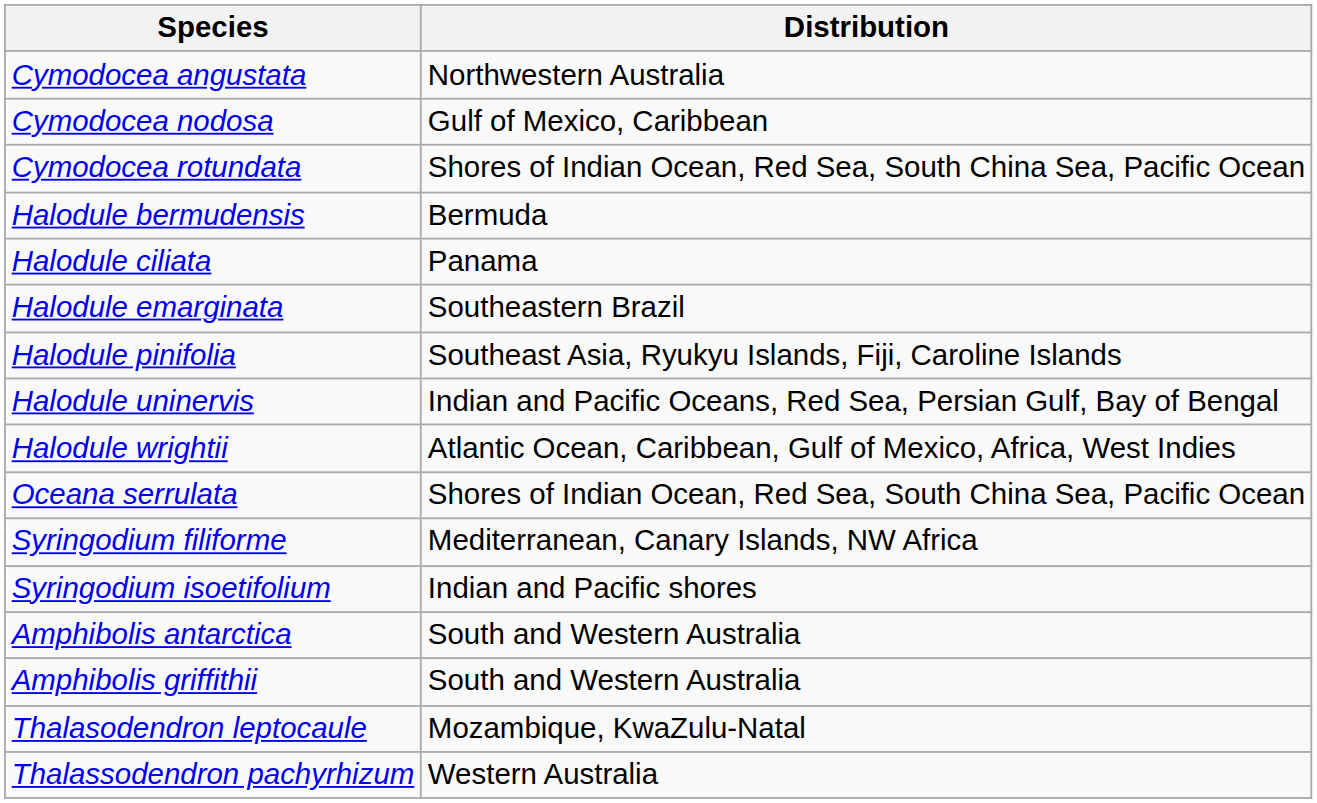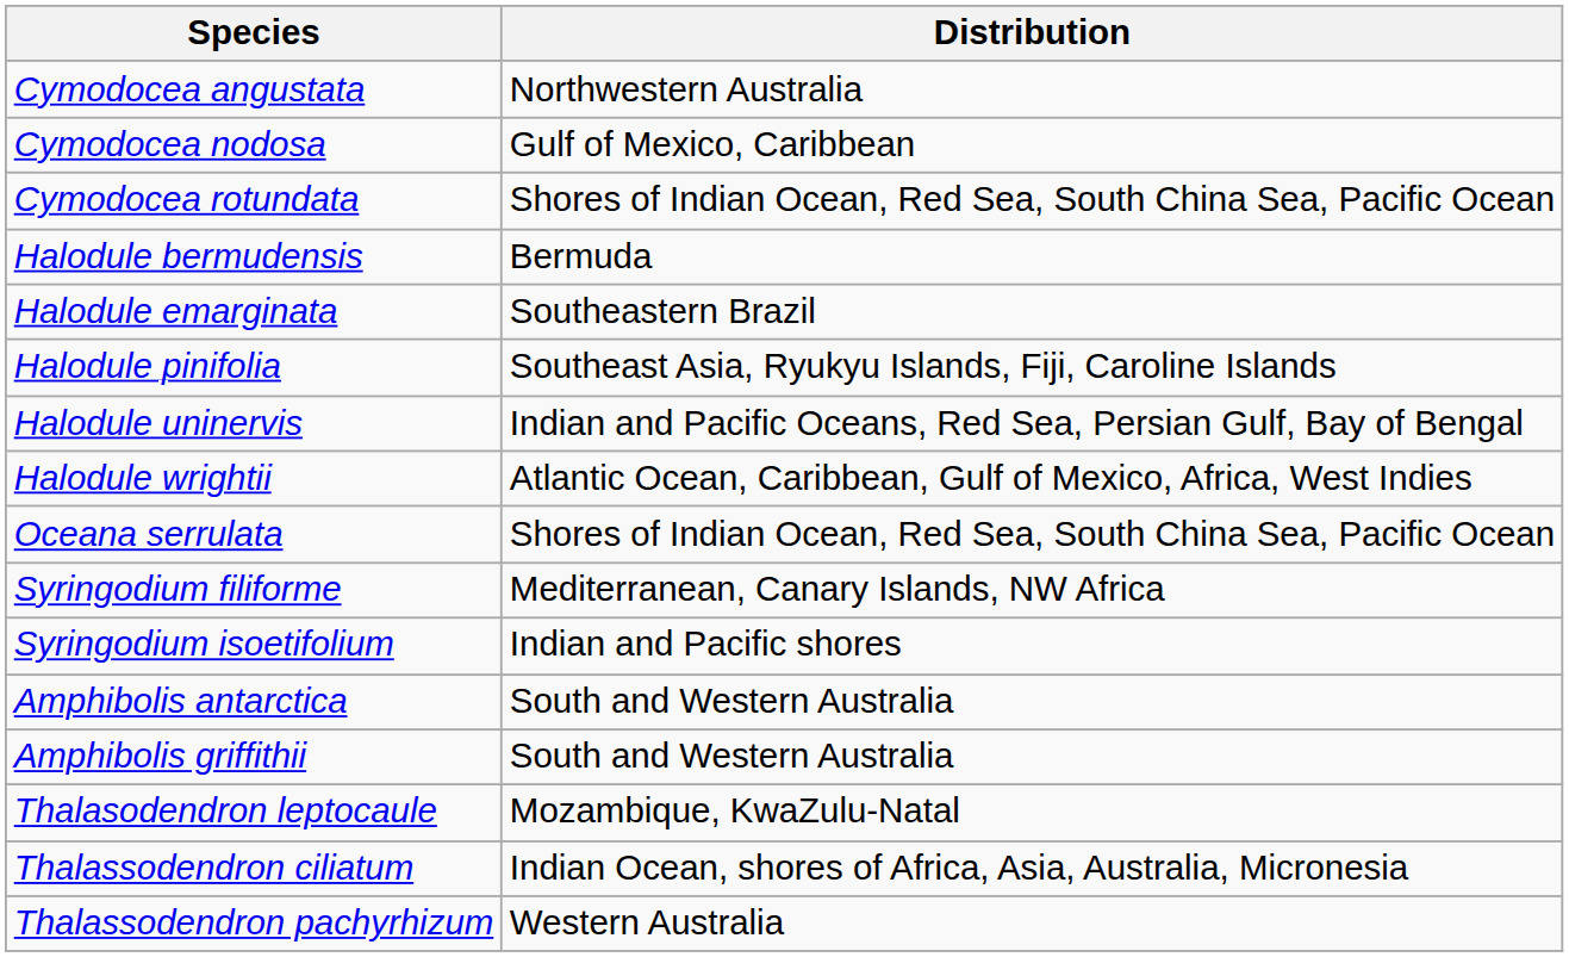 <table class="wikitable">
 <tr>
 <th>Species</th>
 <th>Distribution</th>
 </tr>
 <tr>
 <td><em><a href='#'>Cymodocea angustata</a></em></td>
 <td>Northwestern Australia</td>
 </tr>
 <tr>
 <td><em><a href='#'>Cymodocea nodosa</a></em></td>
 <td>Gulf of Mexico, Caribbean</td>
 </tr>
 <tr>
 <td><em><a href='#'>Cymodocea rotundata</a></em></td>
 <td>Shores of Indian Ocean, Red Sea, South China Sea, Pacific Ocean</td>
 </tr>
 <tr>
 <td><em><a href='#'>Halodule bermudensis</a></em></td>
 <td>Bermuda</td>
-</tr>
-<tr>
-<td><em><a href='#'>Halodule ciliata</a></em></td>
-<td>Panama</td>
 </tr>
 <tr>
 <td><em><a href='#'>Halodule emarginata</a></em></td>
 <td>Southeastern Brazil</td>
 </tr>
 <tr>
 <td><em><a href='#'>Halodule pinifolia</a></em></td>
 <td>Southeast Asia, Ryukyu Islands, Fiji, Caroline Islands</td>
 </tr>
 <tr>
 <td><em><a href='#'>Halodule uninervis</a></em></td>
 <td>Indian and Pacific Oceans, Red Sea, Persian Gulf, Bay of Bengal</td>
 </tr>
 <tr>
 <td><em><a href='#'>Halodule wrightii</a></em></td>
 <td>Atlantic Ocean, Caribbean, Gulf of Mexico, Africa, West Indies</td>
 </tr>
 <tr>
 <td><em><a href='#'>Oceana serrulata</a></em></td>
 <td>Shores of Indian Ocean, Red Sea, South China Sea, Pacific Ocean</td>
 </tr>
 <tr>
 <td><em><a href='#'>Syringodium filiforme</a></em></td>
 <td>Mediterranean, Canary Islands, NW Africa</td>
 </tr>
 <tr>
 <td><em><a href='#'>Syringodium isoetifolium</a></em></td>
 <td>Indian and Pacific shores</td>
 </tr>
 <tr>
 <td><em><a href='#'>Amphibolis antarctica</a></em></td>
 <td>South and Western Australia</td>
 </tr>
 <tr>
 <td><em><a href='#'>Amphibolis griffithii</a></em></td>
 <td>South and Western Australia</td>
 </tr>
 <tr>
 <td><em><a href='#'>Thalasodendron leptocaule</a></em></td>
 <td>Mozambique, KwaZulu-Natal</td>
 </tr>
 <tr>
+<td><em><a href='#'>Thalassodendron ciliatum</a></em></td>
+<td>Indian Ocean, shores of Africa, Asia, Australia, Micronesia</td>
+</tr>
+<tr>
 <td><em><a href='#'>Thalassodendron pachyrhizum</a></em></td>
 <td>Western Australia</td>
 </tr>
 </table>
